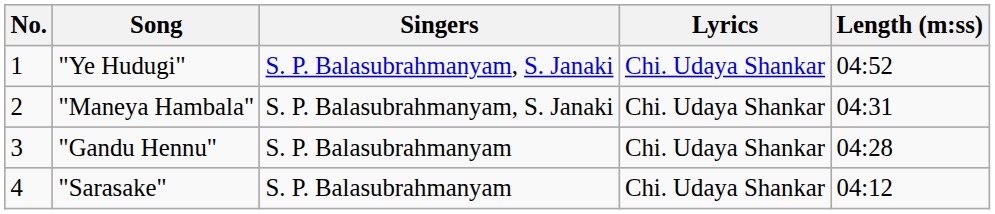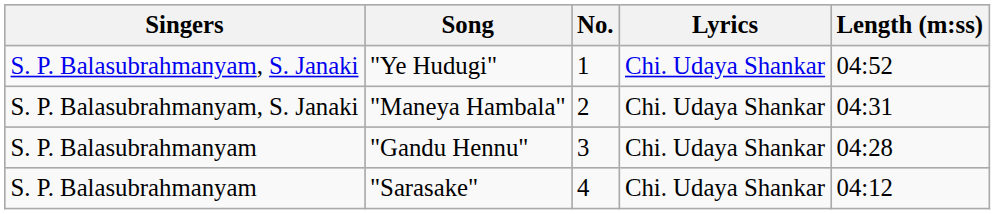 <table class="wikitable" style="font-size:95%;">
 <tr>
+<th>Singers</th>
+<th>Song</th>
 <th>No.</th>
-<th>Song</th>
-<th>Singers</th>
 <th>Lyrics</th>
 <th>Length (m:ss)</th>
 </tr>
 <tr>
+<td><a href='#'>S. P. Balasubrahmanyam</a>, <a href='#'>S. Janaki</a></td>
+<td>"Ye Hudugi"</td>
 <td>1</td>
-<td>"Ye Hudugi"</td>
-<td><a href='#'>S. P. Balasubrahmanyam</a>, <a href='#'>S. Janaki</a></td>
 <td><a href='#'>Chi. Udaya Shankar</a></td>
 <td>04:52</td>
 </tr>
 <tr>
+<td>S. P. Balasubrahmanyam, S. Janaki</td>
+<td>"Maneya Hambala"</td>
 <td>2</td>
-<td>"Maneya Hambala"</td>
-<td>S. P. Balasubrahmanyam, S. Janaki</td>
 <td>Chi. Udaya Shankar</td>
 <td>04:31</td>
 </tr>
 <tr>
+<td>S. P. Balasubrahmanyam</td>
+<td>"Gandu Hennu"</td>
 <td>3</td>
-<td>"Gandu Hennu"</td>
-<td>S. P. Balasubrahmanyam</td>
 <td>Chi. Udaya Shankar</td>
 <td>04:28</td>
 </tr>
 <tr>
+<td>S. P. Balasubrahmanyam</td>
+<td>"Sarasake"</td>
 <td>4</td>
-<td>"Sarasake"</td>
-<td>S. P. Balasubrahmanyam</td>
 <td>Chi. Udaya Shankar</td>
 <td>04:12</td>
 </tr>
 </table>
